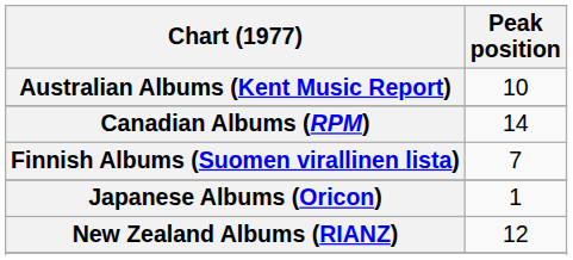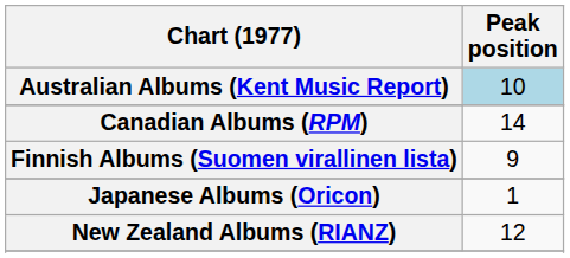 <table class="wikitable sortable plainrowheaders">
 <tr>
 <th>Chart (1977)</th>
 <th>Peak<br>position</th>
 </tr>
 <tr>
 <th scope="row">Australian Albums (<a href='#'>Kent Music Report</a>)</th>
-<td style="text-align:center;">10</td>
+<td style="background: lightblue; text-align:center;">10</td>
 </tr>
 <tr>
 </tr>
 <tr>
 <th scope="row">Canadian Albums (<em><a href='#'>RPM</a></em>)</th>
 <td style="text-align:center;">14</td>
 </tr>
 <tr>
 <th scope="row">Finnish Albums (<a href='#'>Suomen virallinen lista</a>)</th>
-<td style="text-align:center;">7</td>
+<td style="text-align:center;">9</td>
 </tr>
 <tr>
 </tr>
 <tr>
 <th scope="row">Japanese Albums (<a href='#'>Oricon</a>)</th>
 <td style="text-align:center;">1</td>
 </tr>
 <tr>
 <th scope="row">New Zealand Albums (<a href='#'>RIANZ</a>)</th>
 <td style="text-align:center;">12</td>
 </tr>
 <tr>
 </tr>
 <tr>
 </tr>
 <tr>
 </tr>
 <tr>
 </tr>
 </table>
